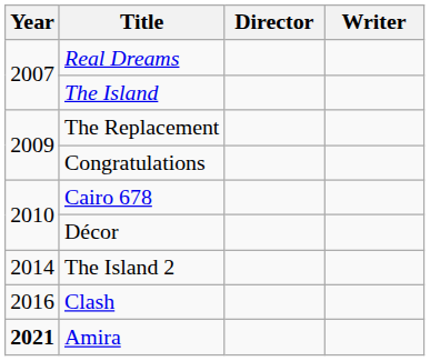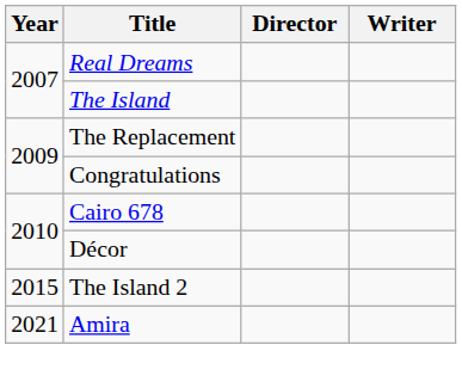 <table class="wikitable">
 <tr>
 <th>Year</th>
 <th>Title</th>
 <th style="width:65px;">Director</th>
 <th style="width:65px;">Writer</th>
 </tr>
 <tr>
 <td rowspan="2">2007</td>
 <td><em><a href='#'>Real Dreams</a></em></td>
 <td></td>
 <td></td>
 </tr>
 <tr>
 <td><em><a href='#'>The Island</a></td>
 <td></td>
 <td></td>
 </tr>
 <tr>
 <td rowspan="2">2009</td>
 <td></em>The Replacement<em></td>
 <td></td>
 <td></td>
 </tr>
 <tr>
 <td></em>Congratulations<em></td>
 <td></td>
 <td></td>
 </tr>
 <tr>
 <td rowspan=2>2010</td>
 <td></em><a href='#'>Cairo 678</a><em></td>
 <td></td>
 <td></td>
 </tr>
 <tr>
 <td></em>Décor<em></td>
 <td></td>
 <td></td>
 </tr>
 <tr>
-<td>2014</td>
+<td>2015</td>
 <td></em>The Island 2<em></td>
 <td></td>
 <td></td>
 </tr>
 <tr>
-<td>2016</td>
-<td></em><a href='#'>Clash</a><em></td>
-<td></td>
-<td></td>
-</tr>
-<tr>
-<td><strong>2021</strong></td>
+<td>2021</td>
 <td></em><a href='#'>Amira</a><em></td>
 <td></td>
 <td></td>
 </tr>
 </table>
